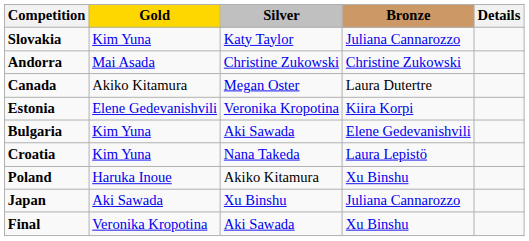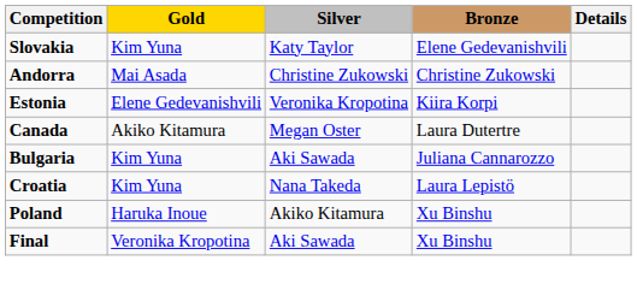 <table class="wikitable">
 <tr>
 <th>Competition</th>
 <td align=center bgcolor=gold><strong>Gold</strong></td>
 <td align=center bgcolor=silver><strong>Silver</strong></td>
 <td align=center bgcolor=cc9966><strong>Bronze</strong></td>
 <th>Details</th>
 </tr>
 <tr>
 <td><strong>Slovakia</strong></td>
 <td> <a href='#'>Kim Yuna</a></td>
 <td> <a href='#'>Katy Taylor</a></td>
-<td> <a href='#'>Juliana Cannarozzo</a></td>
+<td> <a href='#'>Elene Gedevanishvili</a></td>
 <td></td>
 </tr>
 <tr>
 <td><strong>Andorra</strong></td>
 <td> <a href='#'>Mai Asada</a></td>
 <td> <a href='#'>Christine Zukowski</a></td>
 <td> <a href='#'>Christine Zukowski</a></td>
 <td></td>
 </tr>
 <tr>
+<td><strong>Estonia</strong></td>
+<td> <a href='#'>Elene Gedevanishvili</a></td>
+<td> <a href='#'>Veronika Kropotina</a></td>
+<td> <a href='#'>Kiira Korpi</a></td>
+<td></td>
+</tr>
+<tr>
 <td><strong>Canada</strong></td>
 <td> Akiko Kitamura</td>
 <td> <a href='#'>Megan Oster</a></td>
 <td> Laura Dutertre</td>
 <td></td>
 </tr>
 <tr>
-<td><strong>Estonia</strong></td>
-<td> <a href='#'>Elene Gedevanishvili</a></td>
-<td> <a href='#'>Veronika Kropotina</a></td>
-<td> <a href='#'>Kiira Korpi</a></td>
-<td></td>
-</tr>
-<tr>
 <td><strong>Bulgaria</strong></td>
 <td> <a href='#'>Kim Yuna</a></td>
 <td> <a href='#'>Aki Sawada</a></td>
-<td> <a href='#'>Elene Gedevanishvili</a></td>
+<td> <a href='#'>Juliana Cannarozzo</a></td>
 <td></td>
 </tr>
 <tr>
 <td><strong>Croatia</strong></td>
 <td> <a href='#'>Kim Yuna</a></td>
 <td> <a href='#'>Nana Takeda</a></td>
 <td> <a href='#'>Laura Lepistö</a></td>
 <td></td>
 </tr>
 <tr>
 <td><strong>Poland</strong></td>
 <td> <a href='#'>Haruka Inoue</a></td>
 <td> Akiko Kitamura</td>
 <td> <a href='#'>Xu Binshu</a></td>
 <td></td>
 </tr>
 <tr>
-<td><strong>Japan</strong></td>
-<td> <a href='#'>Aki Sawada</a></td>
-<td> <a href='#'>Xu Binshu</a></td>
-<td> <a href='#'>Juliana Cannarozzo</a></td>
-<td></td>
-</tr>
-<tr>
 <td><strong>Final</strong></td>
 <td> <a href='#'>Veronika Kropotina</a></td>
 <td> <a href='#'>Aki Sawada</a></td>
 <td> <a href='#'>Xu Binshu</a></td>
 <td></td>
 </tr>
 </table>
